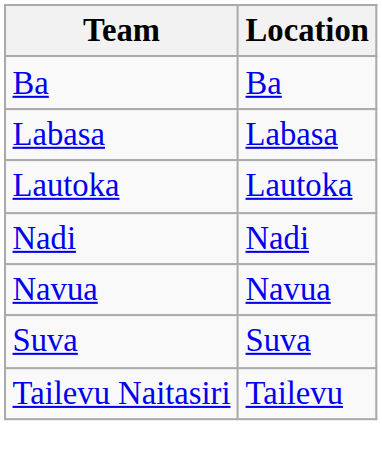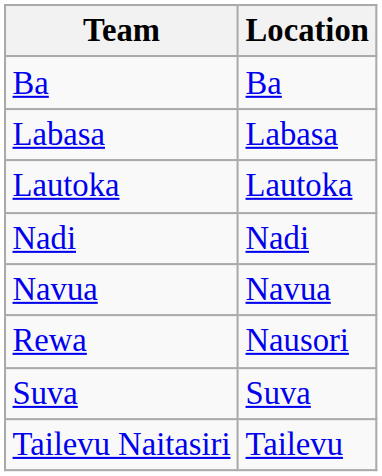 <table class="wikitable sortable">
 <tr>
 <th>Team</th>
 <th>Location</th>
 </tr>
 <tr>
 <td><a href='#'>Ba</a></td>
 <td><a href='#'>Ba</a></td>
 </tr>
 <tr>
 <td><a href='#'>Labasa</a></td>
 <td><a href='#'>Labasa</a></td>
 </tr>
 <tr>
 <td><a href='#'>Lautoka</a></td>
 <td><a href='#'>Lautoka</a></td>
 </tr>
 <tr>
 <td><a href='#'>Nadi</a></td>
 <td><a href='#'>Nadi</a></td>
 </tr>
 <tr>
 <td><a href='#'>Navua</a></td>
 <td><a href='#'>Navua</a></td>
 </tr>
 <tr>
+<td><a href='#'>Rewa</a></td>
+<td><a href='#'>Nausori</a></td>
+</tr>
+<tr>
 <td><a href='#'>Suva</a></td>
 <td><a href='#'>Suva</a></td>
 </tr>
 <tr>
 <td><a href='#'>Tailevu Naitasiri</a></td>
 <td><a href='#'>Tailevu</a></td>
 </tr>
 </table>
